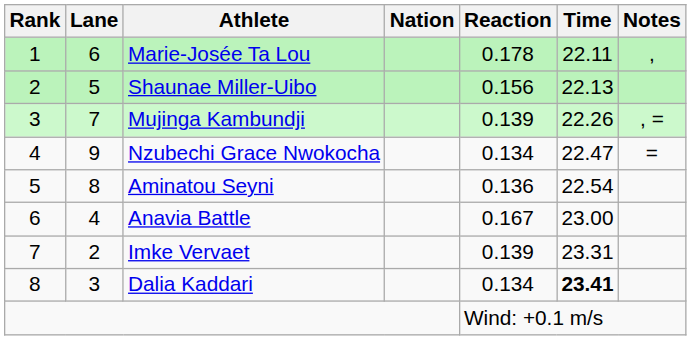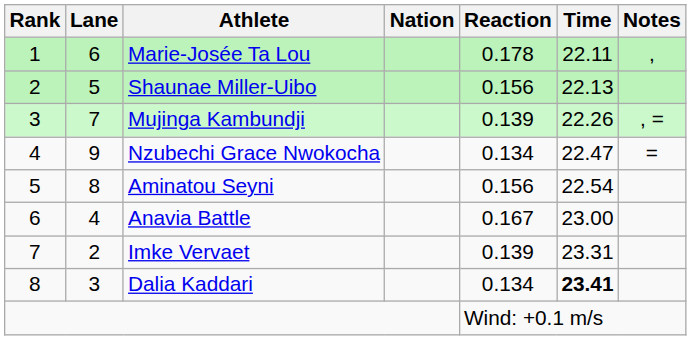 <table class="wikitable sortable" style="text-align:center">
 <tr>
 <th>Rank</th>
 <th>Lane</th>
 <th>Athlete</th>
 <th>Nation</th>
 <th>Reaction</th>
 <th>Time</th>
 <th>Notes</th>
 </tr>
 <tr bgcolor="#bbf3bb">
 <td>1</td>
 <td>6</td>
 <td align="left"><a href='#'>Marie-Josée Ta Lou</a></td>
 <td align="left"></td>
 <td>0.178</td>
 <td>22.11</td>
 <td>, </td>
 </tr>
 <tr bgcolor="#bbf3bb">
 <td>2</td>
 <td>5</td>
 <td align="left"><a href='#'>Shaunae Miller-Uibo</a></td>
 <td align="left"></td>
 <td>0.156</td>
 <td>22.13</td>
 <td></td>
 </tr>
 <tr bgcolor="#ccf9cc">
 <td>3</td>
 <td>7</td>
 <td align="left"><a href='#'>Mujinga Kambundji</a></td>
 <td align="left"></td>
 <td>0.139</td>
 <td>22.26</td>
 <td>, =</td>
 </tr>
 <tr>
 <td>4</td>
 <td>9</td>
 <td align="left"><a href='#'>Nzubechi Grace Nwokocha</a></td>
 <td align="left"></td>
 <td>0.134</td>
 <td>22.47</td>
 <td>=</td>
 </tr>
 <tr>
 <td>5</td>
 <td>8</td>
 <td align="left"><a href='#'>Aminatou Seyni</a></td>
 <td align="left"></td>
-<td>0.136</td>
+<td>0.156</td>
 <td>22.54</td>
 <td></td>
 </tr>
 <tr>
 <td>6</td>
 <td>4</td>
 <td align="left"><a href='#'>Anavia Battle</a></td>
 <td align="left"></td>
 <td>0.167</td>
 <td>23.00</td>
 <td></td>
 </tr>
 <tr>
 <td>7</td>
 <td>2</td>
 <td align="left"><a href='#'>Imke Vervaet</a></td>
 <td align="left"></td>
 <td>0.139</td>
 <td>23.31</td>
 <td></td>
 </tr>
 <tr>
 <td>8</td>
 <td>3</td>
 <td align="left"><a href='#'>Dalia Kaddari</a></td>
 <td align="left"></td>
 <td>0.134</td>
 <td><strong>23.41</strong></td>
 <td></td>
 </tr>
 <tr class="sortbottom">
 <td colspan="4"></td>
 <td colspan="3" style="text-align:left;">Wind: +0.1 m/s</td>
 </tr>
 </table>
